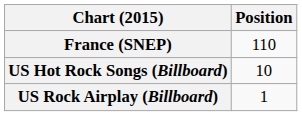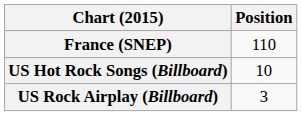 <table class="wikitable sortable plainrowheaders" style="text-align:center;">
 <tr>
 <th scope="col">Chart (2015)</th>
 <th scope="col">Position</th>
 </tr>
 <tr>
 <th scope="row">France (SNEP)</th>
 <td style="text-align:center;">110</td>
 </tr>
 <tr>
 <th scope="row">US Hot Rock Songs (<em>Billboard</em>)</th>
 <td style="text-align:center;">10</td>
 </tr>
 <tr>
 <th scope="row">US Rock Airplay (<em>Billboard</em>)</th>
-<td style="text-align:center;">1</td>
+<td style="text-align:center;">3</td>
 </tr>
 </table>
